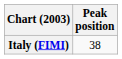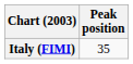 <table class="wikitable plainrowheaders" style="text-align:center">
 <tr>
 <th scope="col">Chart (2003)</th>
 <th scope="col">Peak<br>position</th>
 </tr>
 <tr>
 <th scope="row">Italy (<a href='#'>FIMI</a>)</th>
-<td>38</td>
+<td>35</td>
 </tr>
 </table>
